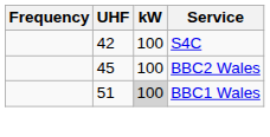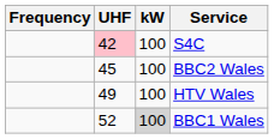 <table class="wikitable sortable">
 <tr>
 <th>Frequency</th>
 <th>UHF</th>
 <th>kW</th>
 <th>Service</th>
 </tr>
 <tr>
 <td></td>
-<td>42</td>
+<td style="background: pink;">42</td>
 <td>100</td>
 <td><a href='#'>S4C</a></td>
 </tr>
 <tr>
 <td></td>
 <td>45</td>
 <td>100</td>
 <td><a href='#'>BBC2 Wales</a></td>
 </tr>
 <tr>
 <td></td>
-<td>51</td>
+<td>49</td>
+<td>100</td>
+<td><a href='#'>HTV Wales</a></td>
+</tr>
+<tr>
+<td></td>
+<td>52</td>
 <td style="background: lightgrey;">100</td>
 <td><a href='#'>BBC1 Wales</a></td>
 </tr>
 </table>
